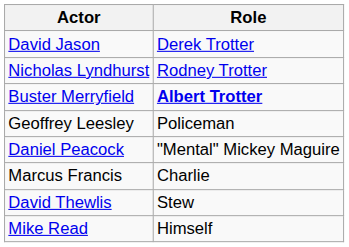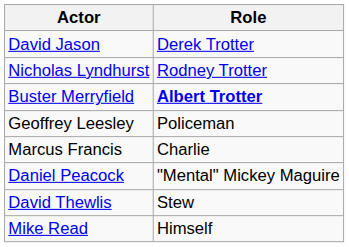 <table class="wikitable">
 <tr>
 <th>Actor</th>
 <th>Role</th>
 </tr>
 <tr>
 <td><a href='#'>David Jason</a></td>
 <td><a href='#'>Derek Trotter</a></td>
 </tr>
 <tr>
 <td><a href='#'>Nicholas Lyndhurst</a></td>
 <td><a href='#'>Rodney Trotter</a></td>
 </tr>
 <tr>
 <td><a href='#'>Buster Merryfield</a></td>
 <td><strong><a href='#'>Albert Trotter</a></strong></td>
 </tr>
 <tr>
 <td>Geoffrey Leesley</td>
 <td>Policeman</td>
 </tr>
 <tr>
+<td>Marcus Francis</td>
+<td>Charlie</td>
+</tr>
+<tr>
 <td><a href='#'>Daniel Peacock</a></td>
 <td>"Mental" Mickey Maguire</td>
-</tr>
-<tr>
-<td>Marcus Francis</td>
-<td>Charlie</td>
 </tr>
 <tr>
 <td><a href='#'>David Thewlis</a></td>
 <td>Stew</td>
 </tr>
 <tr>
 <td><a href='#'>Mike Read</a></td>
 <td>Himself</td>
 </tr>
 </table>
